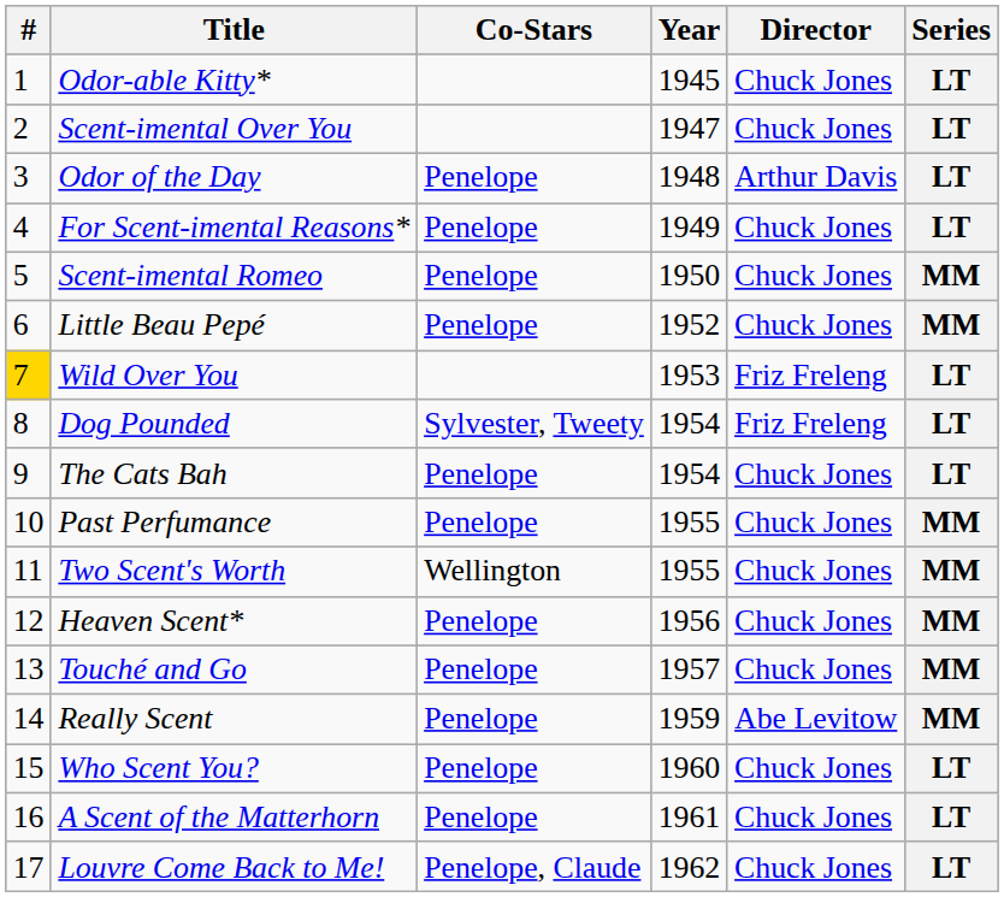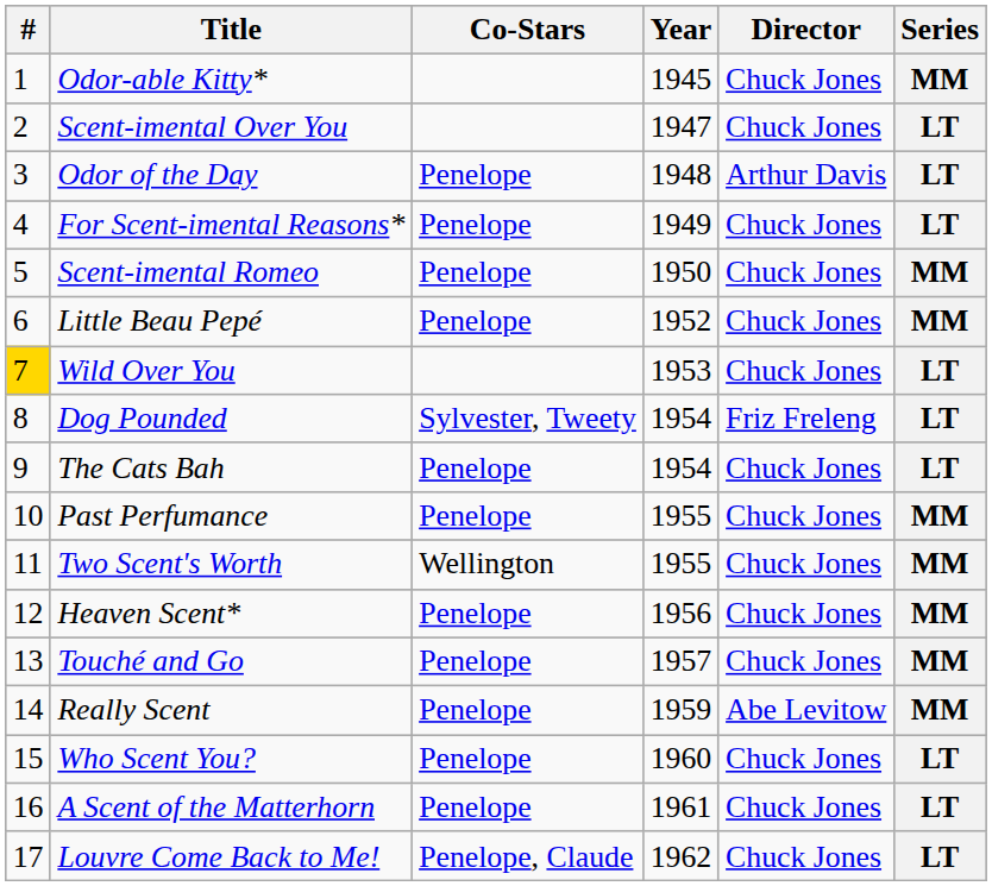 <table class="wikitable sortable">
 <tr>
 <th>#</th>
 <th>Title</th>
 <th>Co-Stars</th>
 <th>Year</th>
 <th>Director</th>
 <th>Series</th>
 </tr>
 <tr>
 <td>1</td>
 <td><em><a href='#'>Odor-able Kitty</a>*</em></td>
 <td></td>
 <td>1945</td>
 <td><a href='#'>Chuck Jones</a></td>
-<th>LT</th>
+<th>MM</th>
 </tr>
 <tr>
 <td>2</td>
 <td><em><a href='#'>Scent-imental Over You</a></em></td>
 <td></td>
 <td>1947</td>
 <td><a href='#'>Chuck Jones</a></td>
 <th>LT</th>
 </tr>
 <tr>
 <td>3</td>
 <td><em><a href='#'>Odor of the Day</a></em></td>
 <td><a href='#'>Penelope</a></td>
 <td>1948</td>
 <td><a href='#'>Arthur Davis</a></td>
 <th>LT</th>
 </tr>
 <tr>
 <td>4</td>
 <td><em><a href='#'>For Scent-imental Reasons</a>*</em></td>
 <td><a href='#'>Penelope</a></td>
 <td>1949</td>
 <td><a href='#'>Chuck Jones</a></td>
 <th>LT</th>
 </tr>
 <tr>
 <td>5</td>
 <td><em><a href='#'>Scent-imental Romeo</a></em></td>
 <td><a href='#'>Penelope</a></td>
 <td>1950</td>
 <td><a href='#'>Chuck Jones</a></td>
 <th>MM</th>
 </tr>
 <tr>
 <td>6</td>
 <td><em>Little Beau Pepé</em></td>
 <td><a href='#'>Penelope</a></td>
 <td>1952</td>
 <td><a href='#'>Chuck Jones</a></td>
 <th>MM</th>
 </tr>
 <tr>
 <td style="background: gold;">7</td>
 <td><em><a href='#'>Wild Over You</a></em></td>
 <td></td>
 <td>1953</td>
-<td><a href='#'>Friz Freleng</a></td>
+<td><a href='#'>Chuck Jones</a></td>
 <th>LT</th>
 </tr>
 <tr>
 <td>8</td>
 <td><em><a href='#'>Dog Pounded</a></em></td>
 <td><a href='#'>Sylvester</a>, <a href='#'>Tweety</a></td>
 <td>1954</td>
 <td><a href='#'>Friz Freleng</a></td>
 <th>LT</th>
 </tr>
 <tr>
 <td>9</td>
 <td><em>The Cats Bah</em></td>
 <td><a href='#'>Penelope</a></td>
 <td>1954</td>
 <td><a href='#'>Chuck Jones</a></td>
 <th>LT</th>
 </tr>
 <tr>
 <td>10</td>
 <td><em>Past Perfumance</em></td>
 <td><a href='#'>Penelope</a></td>
 <td>1955</td>
 <td><a href='#'>Chuck Jones</a></td>
 <th>MM</th>
 </tr>
 <tr>
 <td>11</td>
 <td><em><a href='#'>Two Scent's Worth</a></em></td>
 <td>Wellington</td>
 <td>1955</td>
 <td><a href='#'>Chuck Jones</a></td>
 <th>MM</th>
 </tr>
 <tr>
 <td>12</td>
 <td><em>Heaven Scent*</em></td>
 <td><a href='#'>Penelope</a></td>
 <td>1956</td>
 <td><a href='#'>Chuck Jones</a></td>
 <th>MM</th>
 </tr>
 <tr>
 <td>13</td>
 <td><em><a href='#'>Touché and Go</a></em></td>
 <td><a href='#'>Penelope</a></td>
 <td>1957</td>
 <td><a href='#'>Chuck Jones</a></td>
 <th>MM</th>
 </tr>
 <tr>
 <td>14</td>
 <td><em>Really Scent</em></td>
 <td><a href='#'>Penelope</a></td>
 <td>1959</td>
 <td><a href='#'>Abe Levitow</a></td>
 <th>MM</th>
 </tr>
 <tr>
 <td>15</td>
 <td><em><a href='#'>Who Scent You?</a></em></td>
 <td><a href='#'>Penelope</a></td>
 <td>1960</td>
 <td><a href='#'>Chuck Jones</a></td>
 <th>LT</th>
 </tr>
 <tr>
 <td>16</td>
 <td><em><a href='#'>A Scent of the Matterhorn</a></em></td>
 <td><a href='#'>Penelope</a></td>
 <td>1961</td>
 <td><a href='#'>Chuck Jones</a></td>
 <th>LT</th>
 </tr>
 <tr>
 <td>17</td>
 <td><em><a href='#'>Louvre Come Back to Me!</a></em></td>
 <td><a href='#'>Penelope</a>, <a href='#'>Claude</a></td>
 <td>1962</td>
 <td><a href='#'>Chuck Jones</a></td>
 <th>LT</th>
 </tr>
 <tr>
 </tr>
 </table>
